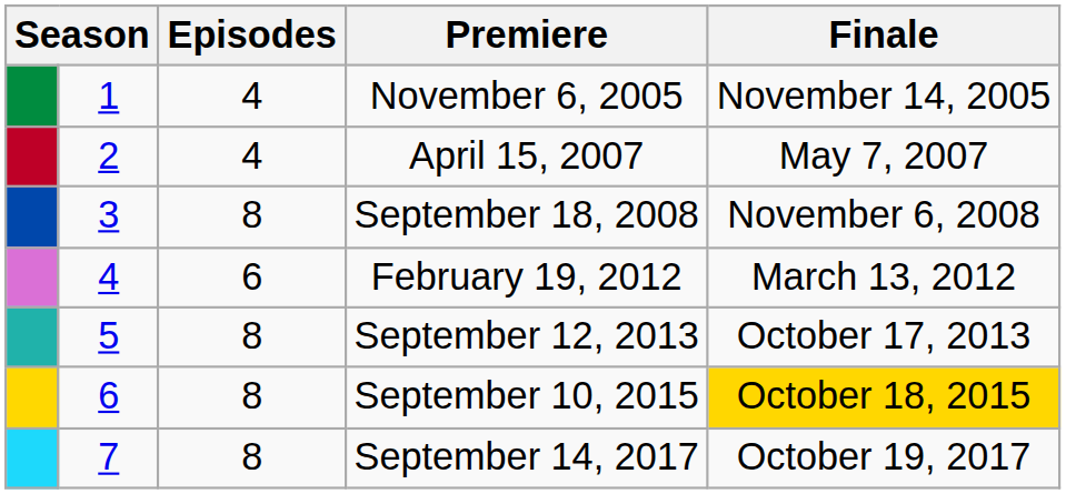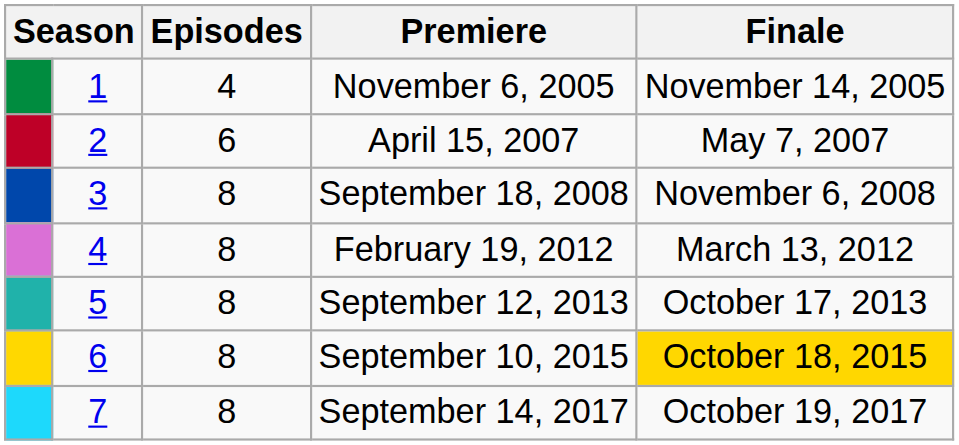 <table class="wikitable">
 <tr>
 <th colspan="2">Season</th>
 <th>Episodes</th>
 <th>Premiere</th>
 <th>Finale</th>
 </tr>
 <tr>
 <td style="background: #008c3f;width: 15px"></td>
 <td align="center"><a href='#'>1</a></td>
 <td align="center">4</td>
 <td align="center">November 6, 2005</td>
 <td align="center">November 14, 2005</td>
 </tr>
 <tr>
 <td style="background:#BE0027;"></td>
 <td align="center"><a href='#'>2</a></td>
-<td align="center">4</td>
+<td align="center">6</td>
 <td align="center">April 15, 2007</td>
 <td align="center">May 7, 2007</td>
 </tr>
 <tr>
 <td style="background-color: #0047AB;"></td>
 <td align="center"><a href='#'>3</a></td>
 <td align="center">8</td>
 <td align="center">September 18, 2008</td>
 <td align="center">November 6, 2008</td>
 </tr>
 <tr>
 <td style="color: #000000; background-color: #DA70D6"></td>
 <td align="center"><a href='#'>4</a></td>
-<td align="center">6</td>
+<td align="center">8</td>
 <td align="center">February 19, 2012</td>
 <td align="center">March 13, 2012</td>
 </tr>
 <tr>
 <td style="background-color: #20b2aa"></td>
 <td align="center"><a href='#'>5</a></td>
 <td align="center">8</td>
 <td align="center">September 12, 2013</td>
 <td align="center">October 17, 2013</td>
 </tr>
 <tr>
 <td style="background-color: #FFD800; color: #100; text-align: center; top"></td>
 <td align="center"><a href='#'>6</a></td>
 <td align="center">8</td>
 <td align="center">September 10, 2015</td>
 <td align="center" style="background: gold;">October 18, 2015</td>
 </tr>
 <tr>
 <td style="background-color: #1DD9FC; color: #100; text-align: center; top"></td>
 <td align="center"><a href='#'>7</a></td>
 <td align="center">8</td>
 <td align="center">September 14, 2017</td>
 <td align="center">October 19, 2017</td>
 </tr>
 </table>
